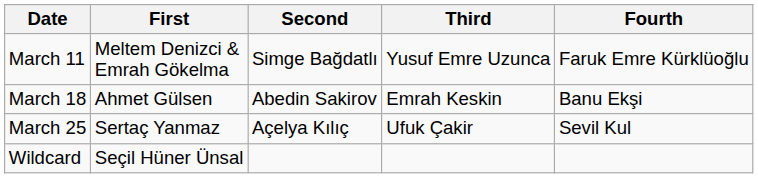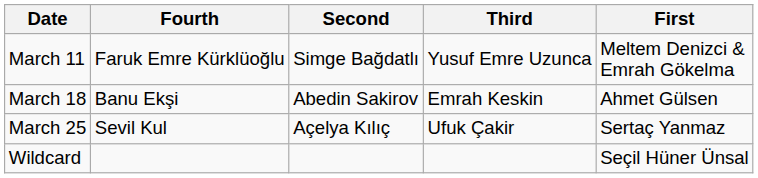 <table class="wikitable">
 <tr>
 <th>Date</th>
-<th>First</th>
+<th>Fourth</th>
 <th>Second</th>
 <th>Third</th>
-<th>Fourth</th>
+<th>First</th>
 </tr>
 <tr>
 <td>March 11</td>
-<td>Meltem Denizci &<br>Emrah Gökelma</td>
+<td>Faruk Emre Kürklüoğlu</td>
 <td>Simge Bağdatlı</td>
 <td>Yusuf Emre Uzunca</td>
-<td>Faruk Emre Kürklüoğlu</td>
+<td>Meltem Denizci &<br>Emrah Gökelma</td>
 </tr>
 <tr>
 <td>March 18</td>
-<td>Ahmet Gülsen</td>
+<td>Banu Ekşi</td>
 <td>Abedin Sakirov</td>
 <td>Emrah Keskin</td>
-<td>Banu Ekşi</td>
+<td>Ahmet Gülsen</td>
 </tr>
 <tr>
 <td>March 25</td>
-<td>Sertaç Yanmaz</td>
+<td>Sevil Kul</td>
 <td>Açelya Kılıç</td>
 <td>Ufuk Çakir</td>
-<td>Sevil Kul</td>
+<td>Sertaç Yanmaz</td>
 </tr>
 <tr>
 <td>Wildcard</td>
-<td>Seçil Hüner Ünsal</td>
 <td></td>
 <td></td>
 <td></td>
+<td>Seçil Hüner Ünsal</td>
 </tr>
 </table>
